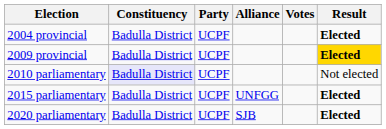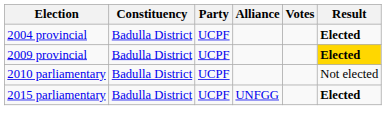 <table class="wikitable" style="text-align:left;">
 <tr>
 <th scope=col>Election</th>
 <th scope=col>Constituency</th>
 <th scope=col>Party</th>
 <th scope=col>Alliance</th>
 <th scope=col>Votes</th>
 <th scope=col>Result</th>
 </tr>
 <tr>
 <td><a href='#'>2004 provincial</a></td>
 <td><a href='#'>Badulla District</a></td>
 <td><a href='#'>UCPF</a></td>
 <td></td>
 <td align=right></td>
 <td><strong>Elected</strong></td>
 </tr>
 <tr>
 <td><a href='#'>2009 provincial</a></td>
 <td><a href='#'>Badulla District</a></td>
 <td><a href='#'>UCPF</a></td>
 <td></td>
 <td align=right></td>
 <td style="background: gold;"><strong>Elected</strong></td>
 </tr>
 <tr>
 <td><a href='#'>2010 parliamentary</a></td>
-<td style="background: lavender;"><a href='#'>Badulla District</a></td>
+<td><a href='#'>Badulla District</a></td>
 <td><a href='#'>UCPF</a></td>
 <td></td>
 <td></td>
 <td>Not elected</td>
 </tr>
 <tr>
 <td><a href='#'>2015 parliamentary</a></td>
 <td><a href='#'>Badulla District</a></td>
 <td><a href='#'>UCPF</a></td>
 <td><a href='#'>UNFGG</a></td>
 <td align=right></td>
 <td><strong>Elected</strong></td>
 </tr>
-<tr>
-<td><a href='#'>2020 parliamentary</a></td>
-<td><a href='#'>Badulla District</a></td>
-<td><a href='#'>UCPF</a></td>
-<td><a href='#'>SJB</a></td>
-<td align=right></td>
-<td><strong>Elected</strong></td>
-</tr>
 </table>
